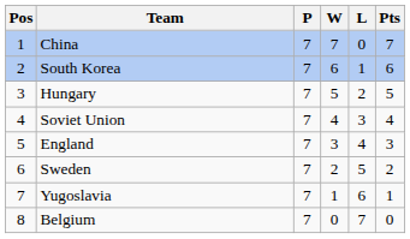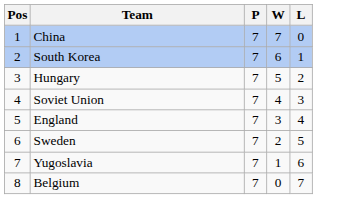 <table class="wikitable" style="font-size: 100%">
 <tr>
 <th width=15>Pos</th>
 <th width=250>Team</th>
 <th width=20>P</th>
 <th width=20>W</th>
 <th width=20>L</th>
-<th width=20>Pts</th>
 </tr>
 <tr align=center style="background: #b2ccf4;">
 <td>1</td>
 <td align="left"> China</td>
 <td>7</td>
 <td>7</td>
 <td>0</td>
-<td>7</td>
 </tr>
 <tr align=center style="background: #b2ccf4;">
 <td>2</td>
 <td align="left"> South Korea</td>
 <td>7</td>
 <td>6</td>
 <td>1</td>
-<td>6</td>
 </tr>
 <tr align=center>
 <td>3</td>
 <td align="left"> Hungary</td>
 <td>7</td>
 <td>5</td>
 <td>2</td>
-<td>5</td>
 </tr>
 <tr align=center>
 <td>4</td>
 <td align="left"> Soviet Union</td>
 <td>7</td>
 <td>4</td>
 <td>3</td>
-<td>4</td>
 </tr>
 <tr align=center>
 <td>5</td>
 <td align="left"> England</td>
 <td>7</td>
 <td>3</td>
 <td>4</td>
-<td>3</td>
 </tr>
 <tr align=center>
 <td>6</td>
 <td align="left"> Sweden</td>
 <td>7</td>
 <td>2</td>
 <td>5</td>
-<td>2</td>
 </tr>
 <tr align=center>
 <td>7</td>
 <td align="left"> Yugoslavia</td>
 <td>7</td>
 <td>1</td>
 <td>6</td>
-<td>1</td>
 </tr>
 <tr align=center>
 <td>8</td>
 <td align="left"> Belgium</td>
 <td>7</td>
 <td>0</td>
 <td>7</td>
-<td>0</td>
 </tr>
 </table>
